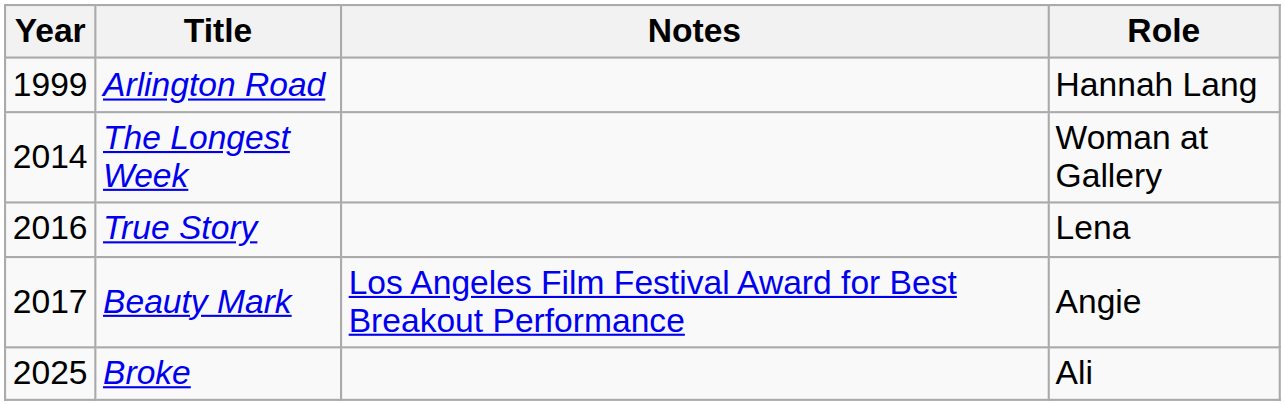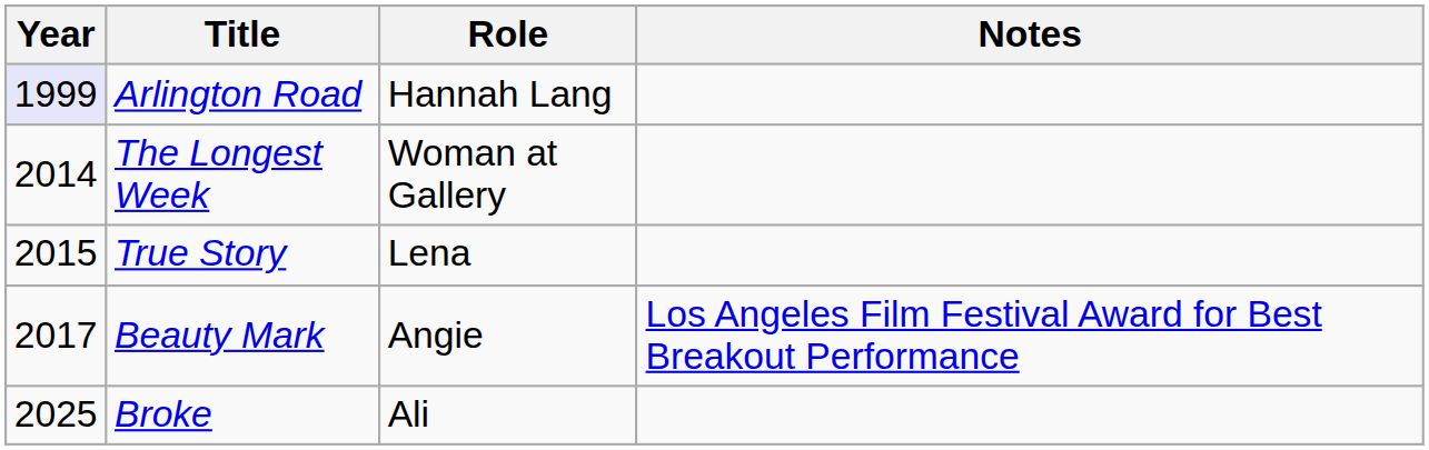 <table class="wikitable sortable">
 <tr>
 <th>Year</th>
 <th>Title</th>
+<th>Role</th>
 <th class="unsortable">Notes</th>
-<th>Role</th>
 </tr>
 <tr>
-<td>1999</td>
+<td style="background: lavender;">1999</td>
 <td><em><a href='#'>Arlington Road</a></em></td>
+<td>Hannah Lang</td>
 <td></td>
-<td>Hannah Lang</td>
 </tr>
 <tr>
 <td>2014</td>
 <td><em><a href='#'>The Longest Week</a></em></td>
+<td>Woman at Gallery</td>
 <td></td>
-<td>Woman at Gallery</td>
 </tr>
 <tr>
-<td>2016</td>
+<td>2015</td>
 <td><em><a href='#'>True Story</a></em></td>
+<td>Lena</td>
 <td></td>
-<td>Lena</td>
 </tr>
 <tr>
 <td>2017</td>
 <td><em><a href='#'>Beauty Mark</a></em></td>
+<td>Angie</td>
 <td><a href='#'>Los Angeles Film Festival Award for Best Breakout Performance</a></td>
-<td>Angie</td>
 </tr>
 <tr>
 <td>2025</td>
 <td><em><a href='#'>Broke</a></em></td>
+<td>Ali</td>
 <td></td>
-<td>Ali</td>
 </tr>
 </table>
